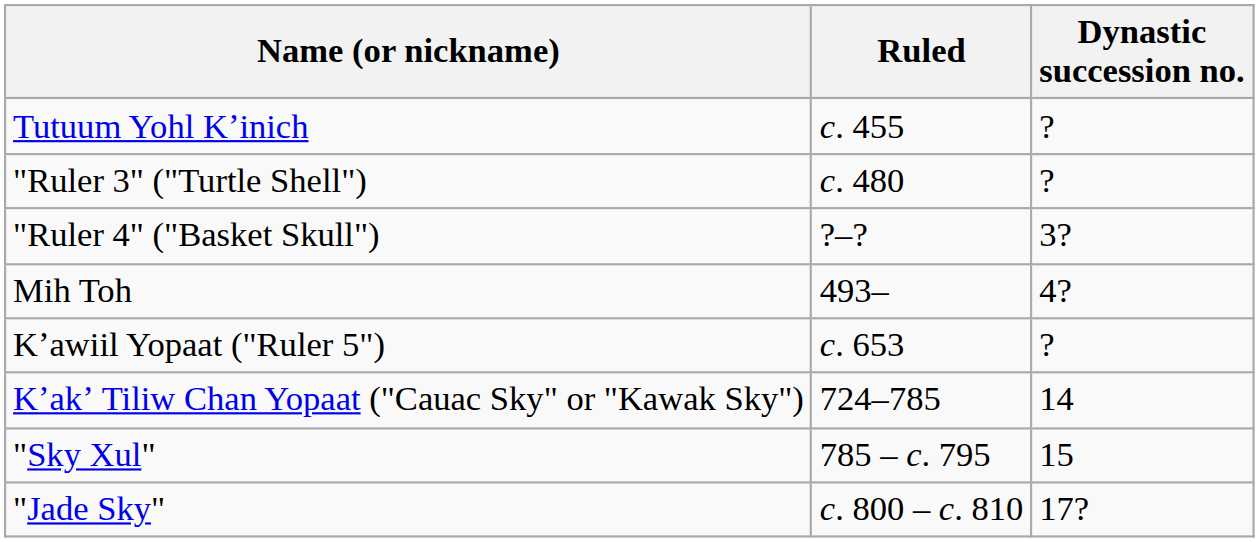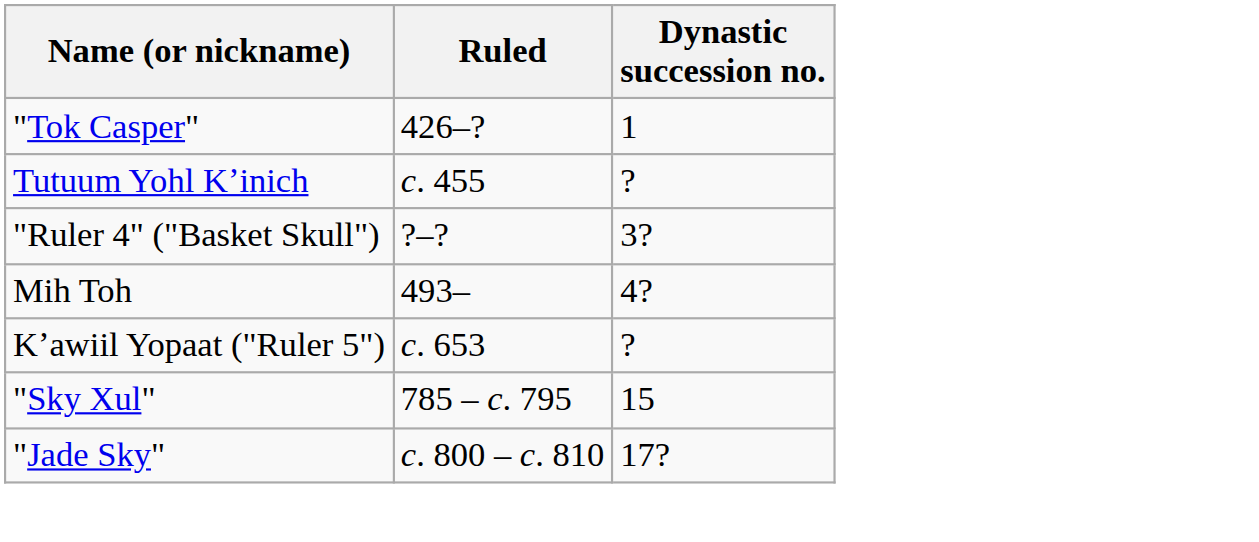 <table class="wikitable">
 <tr>
 <th>Name (or nickname)</th>
 <th>Ruled</th>
 <th>Dynastic<br>succession no.</th>
 </tr>
 <tr>
+<td>"<a href='#'>Tok Casper</a>"</td>
+<td>426–?</td>
+<td>1</td>
+</tr>
+<tr>
 <td><a href='#'>Tutuum Yohl Kʼinich</a></td>
 <td><em>c</em>. 455</td>
-<td>?</td>
-</tr>
-<tr>
-<td>"Ruler 3" ("Turtle Shell")</td>
-<td><em>c</em>. 480</td>
 <td>?</td>
 </tr>
 <tr>
 <td>"Ruler 4" ("Basket Skull")</td>
 <td>?–?</td>
 <td>3?</td>
 </tr>
 <tr>
 <td>Mih Toh</td>
 <td>493–</td>
 <td>4?</td>
 </tr>
 <tr>
 <td>Kʼawiil Yopaat ("Ruler 5")</td>
 <td><em>c</em>. 653</td>
 <td>?</td>
 </tr>
 <tr>
-<td><a href='#'>Kʼakʼ Tiliw Chan Yopaat</a> ("Cauac Sky" or "Kawak Sky")</td>
-<td>724–785</td>
-<td>14</td>
-</tr>
-<tr>
 <td>"<a href='#'>Sky Xul</a>"</td>
 <td>785 – <em>c</em>. 795</td>
 <td>15</td>
 </tr>
 <tr>
 <td>"<a href='#'>Jade Sky</a>"</td>
 <td><em>c</em>. 800 – <em>c</em>. 810</td>
 <td>17?</td>
 </tr>
 </table>
